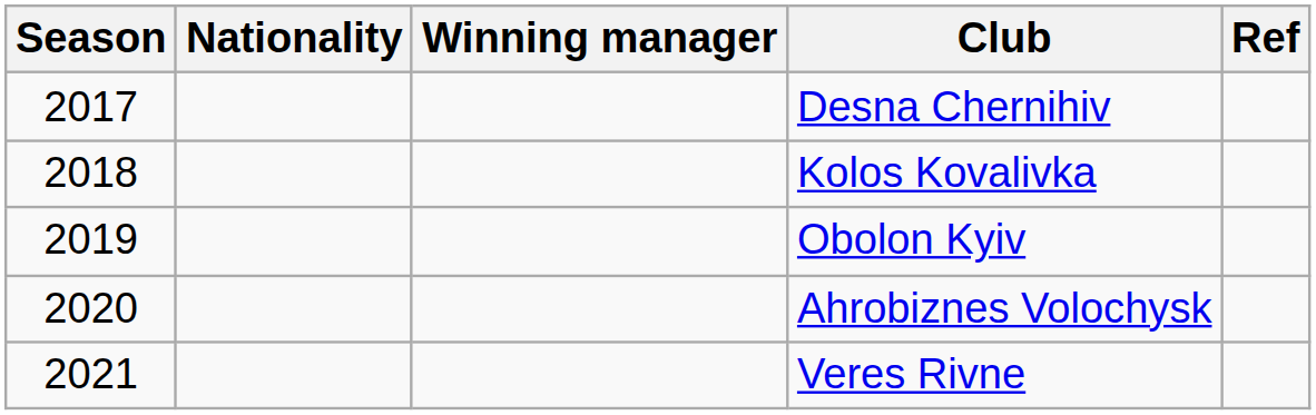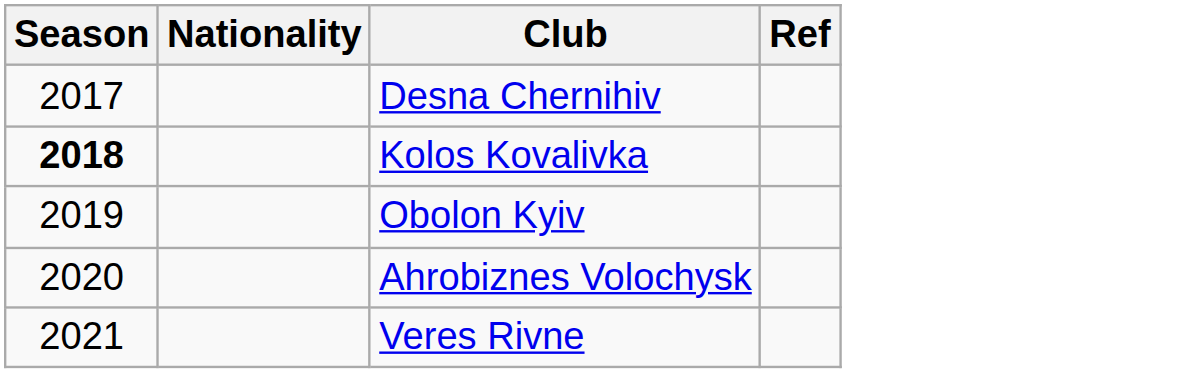 <table class="sortable wikitable">
 <tr>
 <th>Season</th>
 <th>Nationality</th>
-<th>Winning manager</th>
 <th>Club</th>
 <th class="unsortable">Ref</th>
 </tr>
 <tr>
 <td align=center>2017</td>
 <td align=center></td>
-<td></td>
 <td><a href='#'>Desna Chernihiv</a></td>
 <td align=center></td>
 </tr>
 <tr>
-<td align=center>2018</td>
+<td align=center><strong>2018</strong></td>
 <td align=center></td>
-<td></td>
 <td><a href='#'>Kolos Kovalivka</a></td>
 <td align=center></td>
 </tr>
 <tr>
 <td align=center>2019</td>
 <td align=center></td>
-<td></td>
 <td><a href='#'>Obolon Kyiv</a></td>
 <td align=center></td>
 </tr>
 <tr>
 <td align=center>2020</td>
 <td align=center></td>
-<td></td>
 <td><a href='#'>Ahrobiznes Volochysk</a></td>
 <td align=center></td>
 </tr>
 <tr>
 <td align=center>2021</td>
 <td align=center></td>
-<td></td>
 <td><a href='#'>Veres Rivne</a></td>
 <td align=center></td>
 </tr>
 </table>
